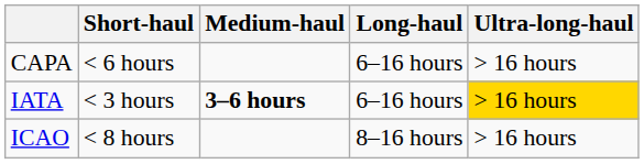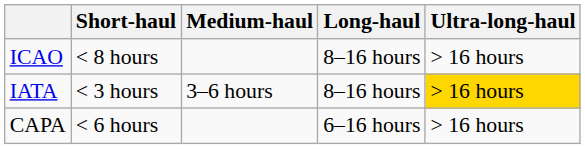 <table class="wikitable">
 <tr>
 <th></th>
 <th>Short-haul</th>
 <th>Medium-haul</th>
 <th>Long-haul</th>
 <th>Ultra-long-haul</th>
 </tr>
 <tr>
+<td><a href='#'>ICAO</a></td>
+<td>< 8 hours</td>
+<td></td>
+<td>8–16 hours</td>
+<td>> 16 hours</td>
+</tr>
+<tr>
+<td><a href='#'>IATA</a></td>
+<td>< 3 hours</td>
+<td>3–6 hours</td>
+<td>8–16 hours</td>
+<td style="background: gold;">> 16 hours</td>
+</tr>
+<tr>
 <td>CAPA </td>
 <td>< 6 hours</td>
 <td></td>
 <td>6–16 hours</td>
 <td>> 16 hours</td>
 </tr>
-<tr>
-<td><a href='#'>IATA</a></td>
-<td>< 3 hours</td>
-<td><strong>3–6 hours</strong></td>
-<td>6–16 hours</td>
-<td style="background: gold;">> 16 hours</td>
-</tr>
-<tr>
-<td><a href='#'>ICAO</a></td>
-<td>< 8 hours</td>
-<td></td>
-<td>8–16 hours</td>
-<td>> 16 hours</td>
-</tr>
 </table>
